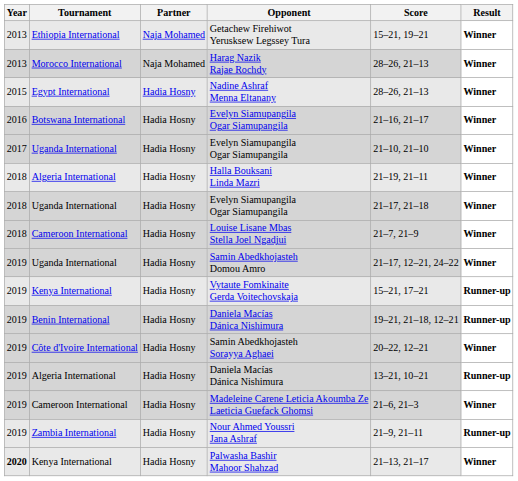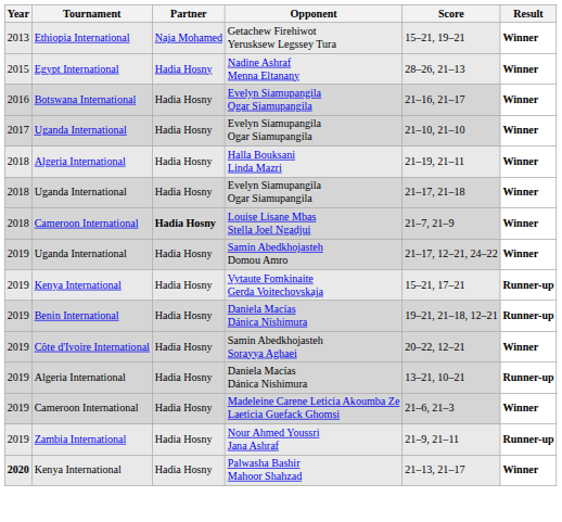 <table class="sortable wikitable" style="font-size: 85%">
 <tr>
 <th>Year</th>
 <th>Tournament</th>
 <th>Partner</th>
 <th>Opponent</th>
 <th>Score</th>
 <th>Result</th>
 </tr>
 <tr style="background:#E9E9E9">
 <td align="center">2013</td>
 <td align="left"><a href='#'>Ethiopia International</a></td>
 <td align="left"> <a href='#'>Naja Mohamed</a></td>
 <td align="left"> Getachew Firehiwot<br> Yerusksew Legssey Tura</td>
 <td align="left">15–21, 19–21</td>
-<td style="text-align:left; background:white"> <strong>Winner</strong></td>
-</tr>
-<tr style="background:#D5D5D5">
-<td align="center">2013</td>
-<td align="left"><a href='#'>Morocco International</a></td>
-<td align="left"> Naja Mohamed</td>
-<td align="left"> <a href='#'>Harag Nazik</a><br> <a href='#'>Rajae Rochdy</a></td>
-<td align="left">28–26, 21–13</td>
 <td style="text-align:left; background:white"> <strong>Winner</strong></td>
 </tr>
 <tr style="background:#E9E9E9">
 <td align="center">2015</td>
 <td align="left"><a href='#'>Egypt International</a></td>
 <td align="left"> <a href='#'>Hadia Hosny</a></td>
 <td align="left"> <a href='#'>Nadine Ashraf</a><br> <a href='#'>Menna Eltanany</a></td>
 <td align="left">28–26, 21–13</td>
 <td style="text-align:left; background:white"> <strong>Winner</strong></td>
 </tr>
 <tr style="background:#D5D5D5">
 <td align="center">2016</td>
 <td align="left"><a href='#'>Botswana International</a></td>
 <td align="left"> Hadia Hosny</td>
 <td align="left"> <a href='#'>Evelyn Siamupangila</a><br> <a href='#'>Ogar Siamupangila</a></td>
 <td align="left">21–16, 21–17</td>
 <td style="text-align:left; background:white"> <strong>Winner</strong></td>
 </tr>
 <tr style="background:#D5D5D5">
 <td align="center">2017</td>
 <td align="left"><a href='#'>Uganda International</a></td>
 <td align="left"> Hadia Hosny</td>
 <td align="left"> Evelyn Siamupangila<br> Ogar Siamupangila</td>
 <td align="left">21–10, 21–10</td>
 <td style="text-align:left; background:white"> <strong>Winner</strong></td>
 </tr>
 <tr style="background:#E9E9E9">
 <td align="center">2018</td>
 <td align="left"><a href='#'>Algeria International</a></td>
 <td align="left"> Hadia Hosny</td>
 <td align="left"> <a href='#'>Halla Bouksani</a><br> <a href='#'>Linda Mazri</a></td>
 <td align="left">21–19, 21–11</td>
 <td style="text-align:left; background:white"> <strong>Winner</strong></td>
 </tr>
 <tr style="background:#D5D5D5">
 <td align="center">2018</td>
 <td align="left">Uganda International</td>
 <td align="left"> Hadia Hosny</td>
 <td align="left"> Evelyn Siamupangila<br> Ogar Siamupangila</td>
 <td align="left">21–17, 21–18</td>
 <td style="text-align:left; background:white"> <strong>Winner</strong></td>
 </tr>
 <tr style="background:#D5D5D5">
 <td align="center">2018</td>
 <td align="left"><a href='#'>Cameroon International</a></td>
-<td align="left"> Hadia Hosny</td>
+<td align="left"><strong> Hadia Hosny</strong></td>
 <td align="left"> <a href='#'>Louise Lisane Mbas</a><br> <a href='#'>Stella Joel Ngadjui</a></td>
 <td align="left">21–7, 21–9</td>
 <td style="text-align:left; background:white"> <strong>Winner</strong></td>
 </tr>
 <tr style="background:#D5D5D5">
 <td align="center">2019</td>
 <td align="left">Uganda International</td>
 <td align="left"> Hadia Hosny</td>
 <td align="left"> <a href='#'>Samin Abedkhojasteh</a><br> Domou Amro</td>
 <td align="left">21–17, 12–21, 24–22</td>
 <td style="text-align:left; background:white"> <strong>Winner</strong></td>
 </tr>
 <tr style="background:#E9E9E9">
 <td align="center">2019</td>
 <td align="left"><a href='#'>Kenya International</a></td>
 <td align="left"> Hadia Hosny</td>
 <td align="left"> <a href='#'>Vytaute Fomkinaite</a><br> <a href='#'>Gerda Voitechovskaja</a></td>
 <td align="left">15–21, 17–21</td>
 <td style="text-align:left; background:white"> <strong>Runner-up</strong></td>
 </tr>
 <tr style="background:#D5D5D5">
 <td align="center">2019</td>
 <td align="left"><a href='#'>Benin International</a></td>
 <td align="left"> Hadia Hosny</td>
 <td align="left"> <a href='#'>Daniela Macías</a><br> <a href='#'>Dánica Nishimura</a></td>
 <td align="left">19–21, 21–18, 12–21</td>
 <td style="text-align:left; background:white"> <strong>Runner-up</strong></td>
 </tr>
 <tr style="background:#D5D5D5">
 <td align="center">2019</td>
 <td align="left"><a href='#'>Côte d'Ivoire International</a></td>
 <td align="left"> Hadia Hosny</td>
 <td align="left"> Samin Abedkhojasteh<br> <a href='#'>Sorayya Aghaei</a></td>
 <td align="left">20–22, 12–21</td>
 <td style="text-align:left; background:white"> <strong>Winner</strong></td>
 </tr>
 <tr style="background:#D5D5D5">
 <td align="center">2019</td>
 <td align="left">Algeria International</td>
 <td align="left"> Hadia Hosny</td>
 <td align="left"> Daniela Macías<br> Dánica Nishimura</td>
 <td align="left">13–21, 10–21</td>
 <td style="text-align:left; background:white"> <strong>Runner-up</strong></td>
 </tr>
 <tr style="background:#D5D5D5">
 <td align="center">2019</td>
 <td align="left">Cameroon International</td>
 <td align="left"> Hadia Hosny</td>
 <td align="left"> <a href='#'>Madeleine Carene Leticia Akoumba Ze</a><br> <a href='#'>Laeticia Guefack Ghomsi</a></td>
 <td align="left">21–6, 21–3</td>
 <td style="text-align:left; background:white"> <strong>Winner</strong></td>
 </tr>
 <tr style="background:#E9E9E9">
 <td align="center">2019</td>
 <td align="left"><a href='#'>Zambia International</a></td>
 <td align="left"> Hadia Hosny</td>
 <td align="left"> <a href='#'>Nour Ahmed Youssri</a><br> <a href='#'>Jana Ashraf</a></td>
 <td align="left">21–9, 21–11</td>
 <td style="text-align:left; background:white"> <strong>Runner-up</strong></td>
 </tr>
 <tr style="background:#E9E9E9">
 <td align="center"><strong>2020</strong></td>
 <td align="left">Kenya International</td>
 <td align="left"> Hadia Hosny</td>
 <td align="left"> <a href='#'>Palwasha Bashir</a><br> <a href='#'>Mahoor Shahzad</a></td>
 <td align="left">21–13, 21–17</td>
 <td style="text-align:left; background:white"> <strong>Winner</strong></td>
 </tr>
 </table>
